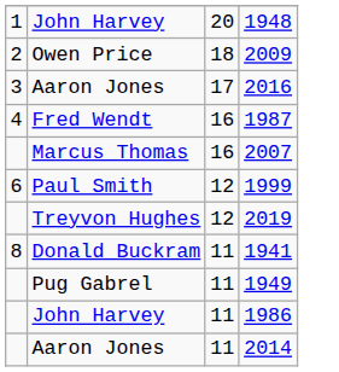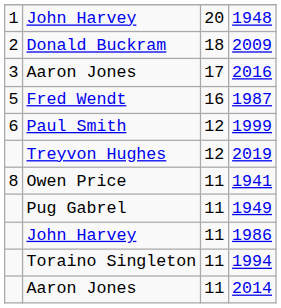 <table class="wikitable">
 <tr>
 </tr>
 <tr>
 <td>1</td>
 <td><a href='#'>John Harvey</a></td>
 <td>20</td>
 <td><a href='#'>1948</a></td>
 </tr>
 <tr>
 <td>2</td>
-<td>Owen Price</td>
+<td><a href='#'>Donald Buckram</a></td>
 <td>18</td>
 <td><a href='#'>2009</a></td>
 </tr>
 <tr>
 <td>3</td>
 <td>Aaron Jones</td>
 <td>17</td>
 <td><a href='#'>2016</a></td>
 </tr>
 <tr>
-<td>4</td>
+<td>5</td>
 <td><a href='#'>Fred Wendt</a></td>
 <td>16</td>
 <td><a href='#'>1987</a></td>
-</tr>
-<tr>
-<td></td>
-<td><a href='#'>Marcus Thomas</a></td>
-<td>16</td>
-<td><a href='#'>2007</a></td>
 </tr>
 <tr>
 <td>6</td>
 <td><a href='#'>Paul Smith</a></td>
 <td>12</td>
 <td><a href='#'>1999</a></td>
 </tr>
 <tr>
 <td></td>
 <td><a href='#'>Treyvon Hughes</a></td>
 <td>12</td>
 <td><a href='#'>2019</a></td>
 </tr>
 <tr>
 <td>8</td>
-<td><a href='#'>Donald Buckram</a></td>
+<td>Owen Price</td>
 <td>11</td>
 <td><a href='#'>1941</a></td>
 </tr>
 <tr>
 <td></td>
 <td>Pug Gabrel</td>
 <td>11</td>
 <td><a href='#'>1949</a></td>
 </tr>
 <tr>
 <td></td>
 <td><a href='#'>John Harvey</a></td>
 <td>11</td>
 <td><a href='#'>1986</a></td>
 </tr>
 <tr>
 <td></td>
+<td>Toraino Singleton</td>
+<td>11</td>
+<td><a href='#'>1994</a></td>
+</tr>
+<tr>
+<td></td>
 <td>Aaron Jones</td>
 <td>11</td>
 <td><a href='#'>2014</a></td>
 </tr>
 </table>
